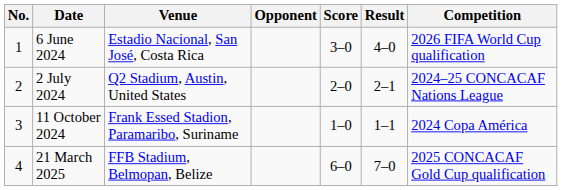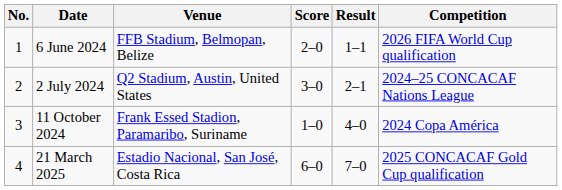 <table class="wikitable sortable">
 <tr>
 <th scope="col">No.</th>
 <th scope="col">Date</th>
 <th scope="col">Venue</th>
-<th scope="col">Opponent</th>
 <th scope="col">Score</th>
 <th scope="col">Result</th>
 <th scope="col">Competition</th>
 </tr>
 <tr>
 <td align="center">1</td>
 <td>6 June 2024</td>
-<td><a href='#'>Estadio Nacional</a>, <a href='#'>San José</a>, Costa Rica</td>
-<td></td>
-<td align=center>3–0</td>
-<td align=center>4–0</td>
+<td><a href='#'>FFB Stadium</a>, <a href='#'>Belmopan</a>, Belize</td>
+<td align=center>2–0</td>
+<td align=center>1–1</td>
 <td><a href='#'>2026 FIFA World Cup qualification</a></td>
 </tr>
 <tr>
 <td align="center">2</td>
 <td>2 July 2024</td>
 <td><a href='#'>Q2 Stadium</a>, <a href='#'>Austin</a>, United States</td>
-<td></td>
-<td align=center>2–0</td>
+<td align=center>3–0</td>
 <td align=center>2–1</td>
 <td><a href='#'>2024–25 CONCACAF Nations League</a></td>
 </tr>
 <tr>
 <td align="center">3</td>
 <td>11 October 2024</td>
 <td><a href='#'>Frank Essed Stadion</a>, <a href='#'>Paramaribo</a>, Suriname</td>
-<td></td>
 <td align=center>1–0</td>
-<td align=center>1–1</td>
+<td align=center>4–0</td>
 <td><a href='#'>2024 Copa América</a></td>
 </tr>
 <tr>
 <td align="center">4</td>
 <td>21 March 2025</td>
-<td><a href='#'>FFB Stadium</a>, <a href='#'>Belmopan</a>, Belize</td>
-<td></td>
+<td><a href='#'>Estadio Nacional</a>, <a href='#'>San José</a>, Costa Rica</td>
 <td align=center>6–0</td>
 <td align=center>7–0</td>
 <td><a href='#'>2025 CONCACAF Gold Cup qualification</a></td>
 </tr>
 </table>
